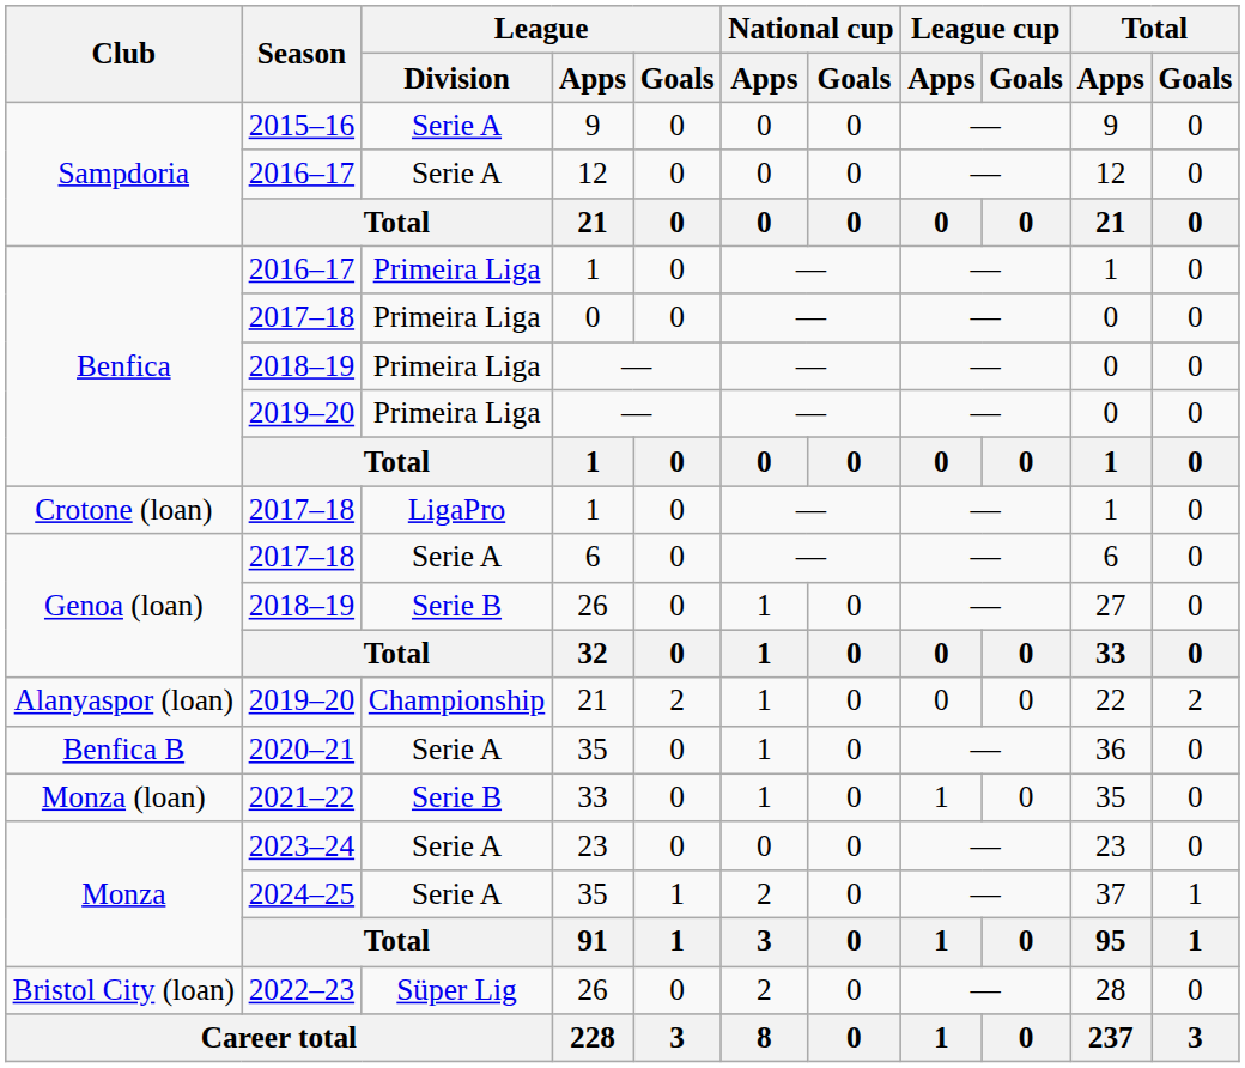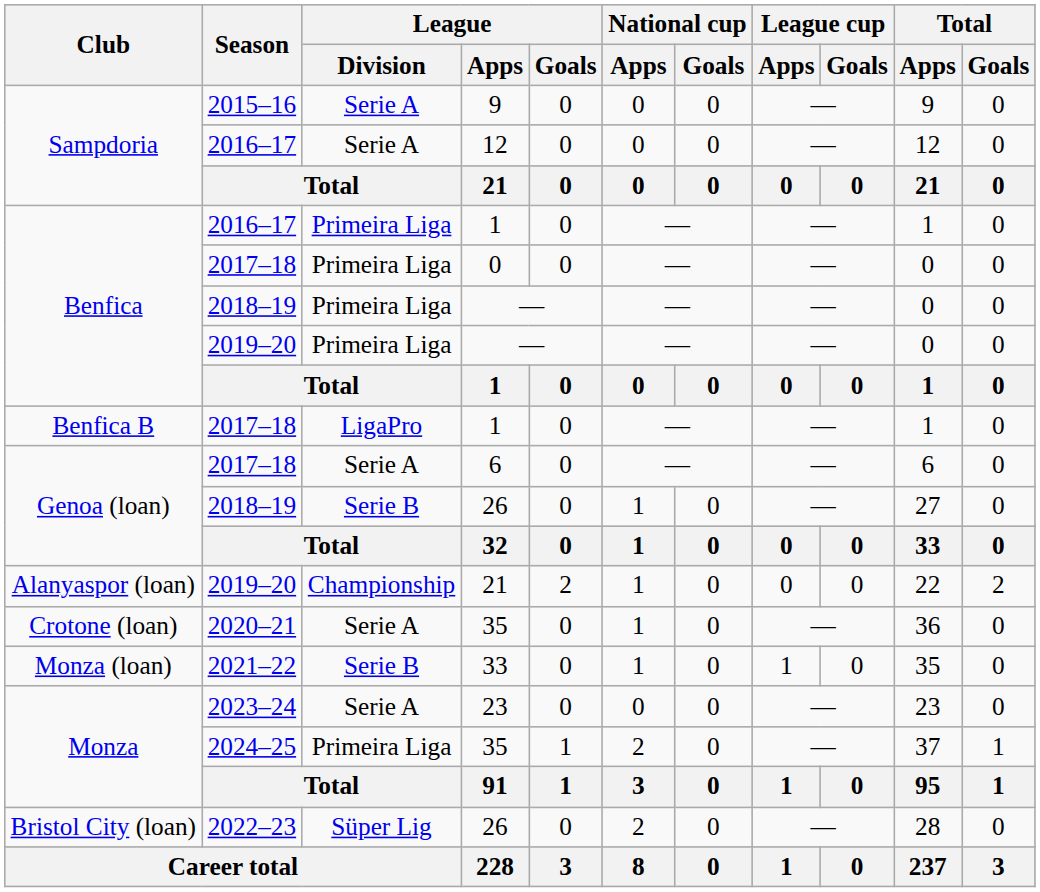 <table class=wikitable style=text-align:center>
 <tr>
 <th rowspan=2>Club</th>
 <th rowspan=2>Season</th>
 <th colspan=3>League</th>
 <th colspan=2>National cup</th>
 <th colspan=2>League cup</th>
 <th colspan=2>Total</th>
 </tr>
 <tr>
 <th>Division</th>
 <th>Apps</th>
 <th>Goals</th>
 <th>Apps</th>
 <th>Goals</th>
 <th>Apps</th>
 <th>Goals</th>
 <th>Apps</th>
 <th>Goals</th>
 </tr>
 <tr>
 <td rowspan=3><a href='#'>Sampdoria</a></td>
 <td><a href='#'>2015–16</a></td>
 <td><a href='#'>Serie A</a></td>
 <td>9</td>
 <td>0</td>
 <td>0</td>
 <td>0</td>
 <td colspan=2>—</td>
 <td>9</td>
 <td>0</td>
 </tr>
 <tr>
 <td><a href='#'>2016–17</a></td>
 <td>Serie A</td>
 <td>12</td>
 <td>0</td>
 <td>0</td>
 <td>0</td>
 <td colspan=2>—</td>
 <td>12</td>
 <td>0</td>
 </tr>
 <tr>
 <th colspan=2>Total</th>
 <th>21</th>
 <th>0</th>
 <th>0</th>
 <th>0</th>
 <th>0</th>
 <th>0</th>
 <th>21</th>
 <th>0</th>
 </tr>
 <tr>
 <td rowspan=5><a href='#'>Benfica</a></td>
 <td><a href='#'>2016–17</a></td>
 <td><a href='#'>Primeira Liga</a></td>
 <td>1</td>
 <td>0</td>
 <td colspan="2">—</td>
 <td colspan="2">—</td>
 <td>1</td>
 <td>0</td>
 </tr>
 <tr>
 <td><a href='#'>2017–18</a></td>
 <td>Primeira Liga</td>
 <td>0</td>
 <td>0</td>
 <td colspan="2">—</td>
 <td colspan="2">—</td>
 <td>0</td>
 <td>0</td>
 </tr>
 <tr>
 <td><a href='#'>2018–19</a></td>
 <td>Primeira Liga</td>
 <td colspan="2">—</td>
 <td colspan="2">—</td>
 <td colspan="2">—</td>
 <td>0</td>
 <td>0</td>
 </tr>
 <tr>
 <td><a href='#'>2019–20</a></td>
 <td>Primeira Liga</td>
 <td colspan="2">—</td>
 <td colspan="2">—</td>
 <td colspan="2">—</td>
 <td>0</td>
 <td>0</td>
 </tr>
 <tr>
 <th colspan=2>Total</th>
 <th>1</th>
 <th>0</th>
 <th>0</th>
 <th>0</th>
 <th>0</th>
 <th>0</th>
 <th>1</th>
 <th>0</th>
 </tr>
 <tr>
-<td><a href='#'>Crotone</a> (loan)</td>
+<td><a href='#'>Benfica B</a></td>
 <td><a href='#'>2017–18</a></td>
 <td><a href='#'>LigaPro</a></td>
 <td>1</td>
 <td>0</td>
 <td colspan=2>—</td>
 <td colspan=2>—</td>
 <td>1</td>
 <td>0</td>
 </tr>
 <tr>
 <td rowspan=3><a href='#'>Genoa</a> (loan)</td>
 <td><a href='#'>2017–18</a></td>
 <td>Serie A</td>
 <td>6</td>
 <td>0</td>
 <td colspan="2">—</td>
 <td colspan="2">—</td>
 <td>6</td>
 <td>0</td>
 </tr>
 <tr>
 <td><a href='#'>2018–19</a></td>
 <td><a href='#'>Serie B</a></td>
 <td>26</td>
 <td>0</td>
 <td>1</td>
 <td>0</td>
 <td colspan=2>—</td>
 <td>27</td>
 <td>0</td>
 </tr>
 <tr>
 <th colspan=2>Total</th>
 <th>32</th>
 <th>0</th>
 <th>1</th>
 <th>0</th>
 <th>0</th>
 <th>0</th>
 <th>33</th>
 <th>0</th>
 </tr>
 <tr>
 <td><a href='#'>Alanyaspor</a> (loan)</td>
 <td><a href='#'>2019–20</a></td>
 <td><a href='#'>Championship</a></td>
 <td>21</td>
 <td>2</td>
 <td>1</td>
 <td>0</td>
 <td>0</td>
 <td>0</td>
 <td>22</td>
 <td>2</td>
 </tr>
 <tr>
-<td><a href='#'>Benfica B</a></td>
+<td><a href='#'>Crotone</a> (loan)</td>
 <td><a href='#'>2020–21</a></td>
 <td>Serie A</td>
 <td>35</td>
 <td>0</td>
 <td>1</td>
 <td>0</td>
 <td colspan="2">—</td>
 <td>36</td>
 <td>0</td>
 </tr>
 <tr>
 <td><a href='#'>Monza</a> (loan)</td>
 <td><a href='#'>2021–22</a></td>
 <td><a href='#'>Serie B</a></td>
 <td>33</td>
 <td>0</td>
 <td>1</td>
 <td>0</td>
 <td>1</td>
 <td>0</td>
 <td>35</td>
 <td>0</td>
 </tr>
 <tr>
 <td rowspan="3"><a href='#'>Monza</a></td>
 <td><a href='#'>2023–24</a></td>
 <td>Serie A</td>
 <td>23</td>
 <td>0</td>
 <td>0</td>
 <td>0</td>
 <td colspan=2>—</td>
 <td>23</td>
 <td>0</td>
 </tr>
 <tr>
 <td><a href='#'>2024–25</a></td>
-<td>Serie A</td>
+<td>Primeira Liga</td>
 <td>35</td>
 <td>1</td>
 <td>2</td>
 <td>0</td>
 <td colspan=2>—</td>
 <td>37</td>
 <td>1</td>
 </tr>
 <tr>
 <th colspan=2>Total</th>
 <th>91</th>
 <th>1</th>
 <th>3</th>
 <th>0</th>
 <th>1</th>
 <th>0</th>
 <th>95</th>
 <th>1</th>
 </tr>
 <tr>
 <td><a href='#'>Bristol City</a> (loan)</td>
 <td><a href='#'>2022–23</a></td>
 <td><a href='#'>Süper Lig</a></td>
 <td>26</td>
 <td>0</td>
 <td>2</td>
 <td>0</td>
 <td colspan=2>—</td>
 <td>28</td>
 <td>0</td>
 </tr>
 <tr>
 <th colspan=3>Career total</th>
 <th>228</th>
 <th>3</th>
 <th>8</th>
 <th>0</th>
 <th>1</th>
 <th>0</th>
 <th>237</th>
 <th>3</th>
 </tr>
 </table>
